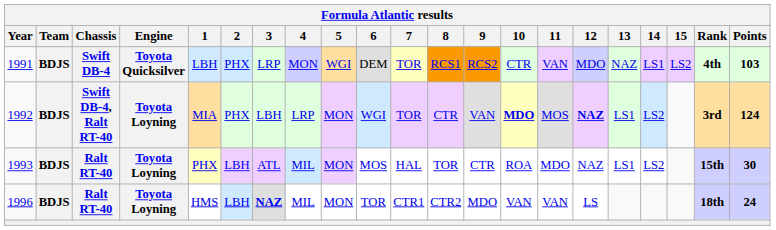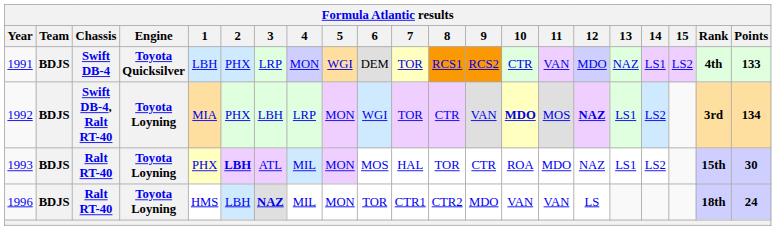 <table class="wikitable" style="text-align:center; font-size:90%">
 <tr>
 <th colspan=45><a href='#'>Formula Atlantic</a> results</th>
 </tr>
 <tr>
 <th>Year</th>
 <th>Team</th>
 <th>Chassis</th>
 <th>Engine</th>
 <th>1</th>
 <th>2</th>
 <th>3</th>
 <th>4</th>
 <th>5</th>
 <th>6</th>
 <th>7</th>
 <th>8</th>
 <th>9</th>
 <th>10</th>
 <th>11</th>
 <th>12</th>
 <th>13</th>
 <th>14</th>
 <th>15</th>
 <th>Rank</th>
 <th>Points</th>
 </tr>
 <tr>
 <td><a href='#'>1991</a></td>
 <th>BDJS</th>
 <th><a href='#'>Swift DB-4</a></th>
 <th><a href='#'>Toyota</a> Quicksilver</th>
 <td style="background:#CFEAFF;"><a href='#'>LBH</a><br></td>
 <td style="background:#CFEAFF;"><a href='#'>PHX</a><br></td>
 <td style="background:#DFFFDF;"><a href='#'>LRP</a><br></td>
 <td style="background:#CFCFFF;"><a href='#'>MON</a><br></td>
 <td style="background:#FFDF9F;"><a href='#'>WGI</a><br></td>
 <td style="background:#DFDFDF;">DEM<br></td>
 <td style="background:#FFFFBF;"><a href='#'>TOR</a><br></td>
 <td style="background:#FB9902;"><a href='#'>RCS1</a><br></td>
 <td style="background:#FB9902;"><a href='#'>RCS2</a><br></td>
 <td style="background:#DFFFDF;"><a href='#'>CTR</a><br></td>
 <td style="background:#EFCFFF;"><a href='#'>VAN</a><br></td>
 <td style="background:#CFCFFF;"><a href='#'>MDO</a><br></td>
 <td style="background:#DFFFDF;"><a href='#'>NAZ</a><br></td>
 <td style="background:#EFCFFF;"><a href='#'>LS1</a><br></td>
 <td style="background:#EFCFFF;"><a href='#'>LS2</a><br></td>
 <td style="background:#DFFFDF;"><strong>4th</strong></td>
-<td style="background:#DFFFDF;"><strong>103</strong></td>
+<td style="background:#DFFFDF;"><strong>133</strong></td>
 </tr>
 <tr>
 <td><a href='#'>1992</a></td>
 <th>BDJS</th>
 <th><a href='#'>Swift DB-4</a>, <a href='#'>Ralt RT-40</a></th>
 <th><a href='#'>Toyota</a> Loyning</th>
 <td style="background:#FFDF9F;"><a href='#'>MIA</a><br></td>
 <td style="background:#DFFFDF;"><a href='#'>PHX</a><br></td>
 <td style="background:#DFFFDF;"><a href='#'>LBH</a><br></td>
 <td style="background:#DFFFDF;"><a href='#'>LRP</a><br></td>
 <td style="background:#EFCFFF;"><a href='#'>MON</a><br></td>
 <td style="background:#CFEAFF;"><a href='#'>WGI</a><br></td>
 <td style="background:#EFCFFF;"><a href='#'>TOR</a><br></td>
 <td style="background:#EFCFFF;"><a href='#'>CTR</a><br></td>
 <td style="background:#DFDFDF;"><a href='#'>VAN</a><br></td>
 <td style="background:#FFFFBF;"><strong><a href='#'>MDO</a></strong><br></td>
 <td style="background:#DFDFDF;"><a href='#'>MOS</a><br></td>
 <td style="background:#EFCFFF;"><strong><a href='#'>NAZ</a></strong><br></td>
 <td style="background:#DFFFDF;"><a href='#'>LS1</a><br></td>
 <td style="background:#CFEAFF;"><a href='#'>LS2</a><br></td>
 <td></td>
 <td style="background:#FFDF9F;"><strong>3rd</strong></td>
-<td style="background:#FFDF9F;"><strong>124</strong></td>
+<td style="background:#FFDF9F;"><strong>134</strong></td>
 </tr>
 <tr>
 <td><a href='#'>1993</a></td>
 <th>BDJS</th>
 <th><a href='#'>Ralt RT-40</a></th>
 <th><a href='#'>Toyota</a> Loyning</th>
 <td style="background:#FFFFBF;"><a href='#'>PHX</a><br></td>
-<td style="background:#EFCFFF;"><a href='#'>LBH</a><br></td>
+<td style="background:#EFCFFF;"><strong><a href='#'>LBH</a><br></strong></td>
 <td style="background:#EFCFFF;"><a href='#'>ATL</a><br></td>
 <td style="background:#CFEAFF;"><a href='#'>MIL</a><br></td>
 <td style="background:#EFCFFF;"><a href='#'>MON</a><br></td>
 <td style="background:#FFFFFF;"><a href='#'>MOS</a></td>
 <td style="background:#FFFFFF;"><a href='#'>HAL</a></td>
 <td style="background:#FFFFFF;"><a href='#'>TOR</a></td>
 <td style="background:#FFFFFF;"><a href='#'>CTR</a></td>
 <td style="background:#FFFFFF;"><a href='#'>ROA</a></td>
 <td style="background:#FFFFFF;"><a href='#'>MDO</a></td>
 <td style="background:#FFFFFF;"><a href='#'>NAZ</a></td>
 <td style="background:#FFFFFF;"><a href='#'>LS1</a></td>
 <td style="background:#FFFFFF;"><a href='#'>LS2</a></td>
 <td></td>
 <td style="background:#CFCFFF;"><strong>15th</strong></td>
 <td style="background:#CFCFFF;"><strong>30</strong></td>
 </tr>
 <tr>
 <td><a href='#'>1996</a></td>
 <th>BDJS</th>
 <th><a href='#'>Ralt RT-40</a></th>
 <th><a href='#'>Toyota</a> Loyning</th>
 <td style="background:#FFFFFF;"><a href='#'>HMS</a><br></td>
 <td style="background:#CFEAFF;"><a href='#'>LBH</a><br></td>
 <td style="background:#DFDFDF;"><strong><a href='#'>NAZ</a></strong><br></td>
 <td style="background:#FFFFFF;"><a href='#'>MIL</a></td>
 <td style="background:#FFFFFF;"><a href='#'>MON</a></td>
 <td style="background:#FFFFFF;"><a href='#'>TOR</a></td>
 <td style="background:#FFFFFF;"><a href='#'>CTR1</a></td>
 <td style="background:#FFFFFF;"><a href='#'>CTR2</a></td>
 <td style="background:#FFFFFF;"><a href='#'>MDO</a></td>
 <td style="background:#FFFFFF;"><a href='#'>VAN</a></td>
 <td style="background:#FFFFFF;"><a href='#'>VAN</a></td>
 <td style="background:#FFFFFF;"><a href='#'>LS</a></td>
 <td></td>
 <td></td>
 <td></td>
 <td style="background:#CFCFFF;"><strong>18th</strong></td>
 <td style="background:#CFCFFF;"><strong>24</strong></td>
 </tr>
 <tr>
 <th colspan="21"></th>
 </tr>
 </table>
